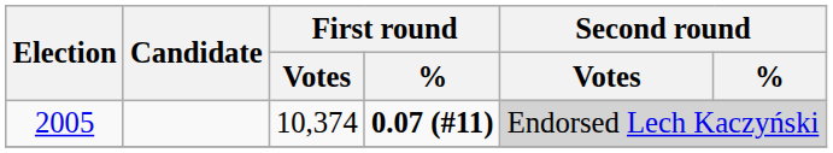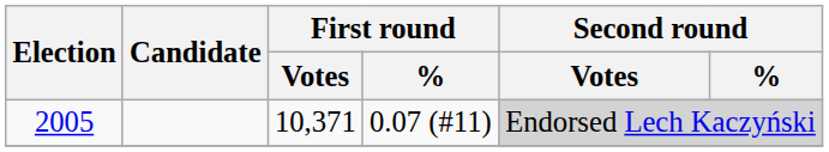 <table class=wikitable style=text-align:center>
 <tr>
 <th rowspan=2>Election</th>
 <th rowspan=2>Candidate</th>
 <th colspan=2>First round</th>
 <th colspan=2>Second round</th>
 </tr>
 <tr>
 <th>Votes</th>
 <th>%</th>
 <th>Votes</th>
 <th>%</th>
 </tr>
 <tr>
 <td><a href='#'>2005</a></td>
 <td></td>
-<td>10,374</td>
-<td><strong>0.07 (#11)</strong></td>
+<td>10,371</td>
+<td>0.07 (#11)</td>
 <td colspan=2 style="background:lightgrey;">Endorsed <a href='#'>Lech Kaczyński</a></td>
 </tr>
 <tr>
 </tr>
 </table>
